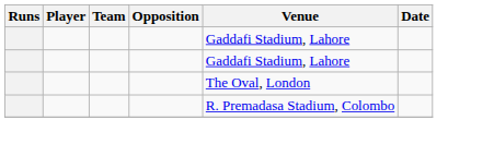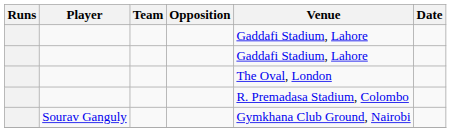 <table class="wikitable plainrowheaders">
 <tr>
 <th>Runs</th>
 <th>Player</th>
 <th>Team</th>
 <th>Opposition</th>
 <th>Venue</th>
 <th>Date</th>
 </tr>
 <tr>
 <th scope="row" style="text-align:center;"></th>
 <td></td>
 <td></td>
 <td></td>
 <td><a href='#'>Gaddafi Stadium</a>, <a href='#'>Lahore</a></td>
 <td></td>
 </tr>
 <tr>
 <th scope="row" style="text-align:center;"></th>
 <td></td>
 <td></td>
 <td></td>
 <td><a href='#'>Gaddafi Stadium</a>, <a href='#'>Lahore</a></td>
 <td></td>
 </tr>
 <tr>
 <th scope="row" style="text-align:center;"></th>
 <td></td>
 <td></td>
 <td></td>
 <td><a href='#'>The Oval</a>, <a href='#'>London</a></td>
 <td></td>
 </tr>
 <tr>
 <th scope="row" style="text-align:center;"></th>
 <td></td>
 <td></td>
 <td></td>
 <td><a href='#'>R. Premadasa Stadium</a>, <a href='#'>Colombo</a></td>
 <td></td>
 </tr>
 <tr>
+<th scope="row" style="text-align:center;"></th>
+<td {{sortname><a href='#'>Sourav Ganguly</a></td>
+<td></td>
+<td></td>
+<td><a href='#'>Gymkhana Club Ground</a>, <a href='#'>Nairobi</a></td>
+<td></td>
+</tr>
+<tr>
 </tr>
 </table>
